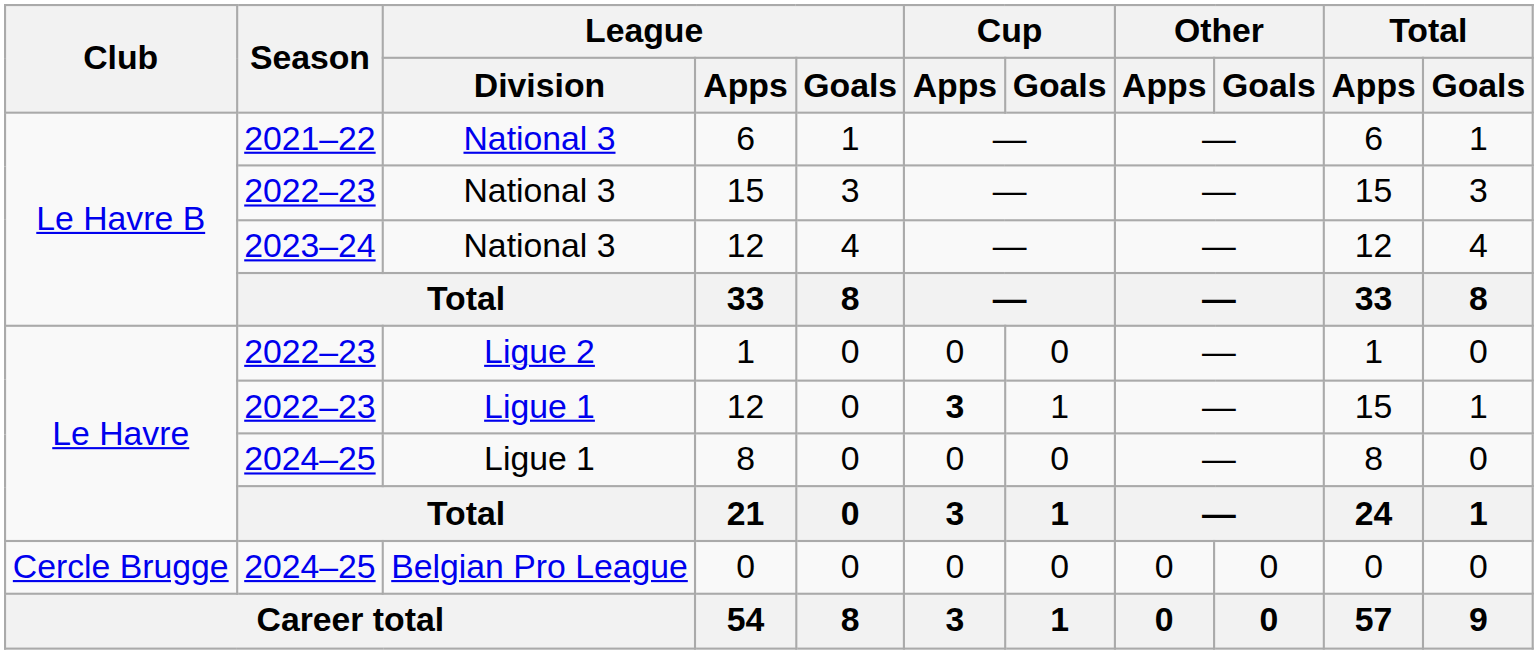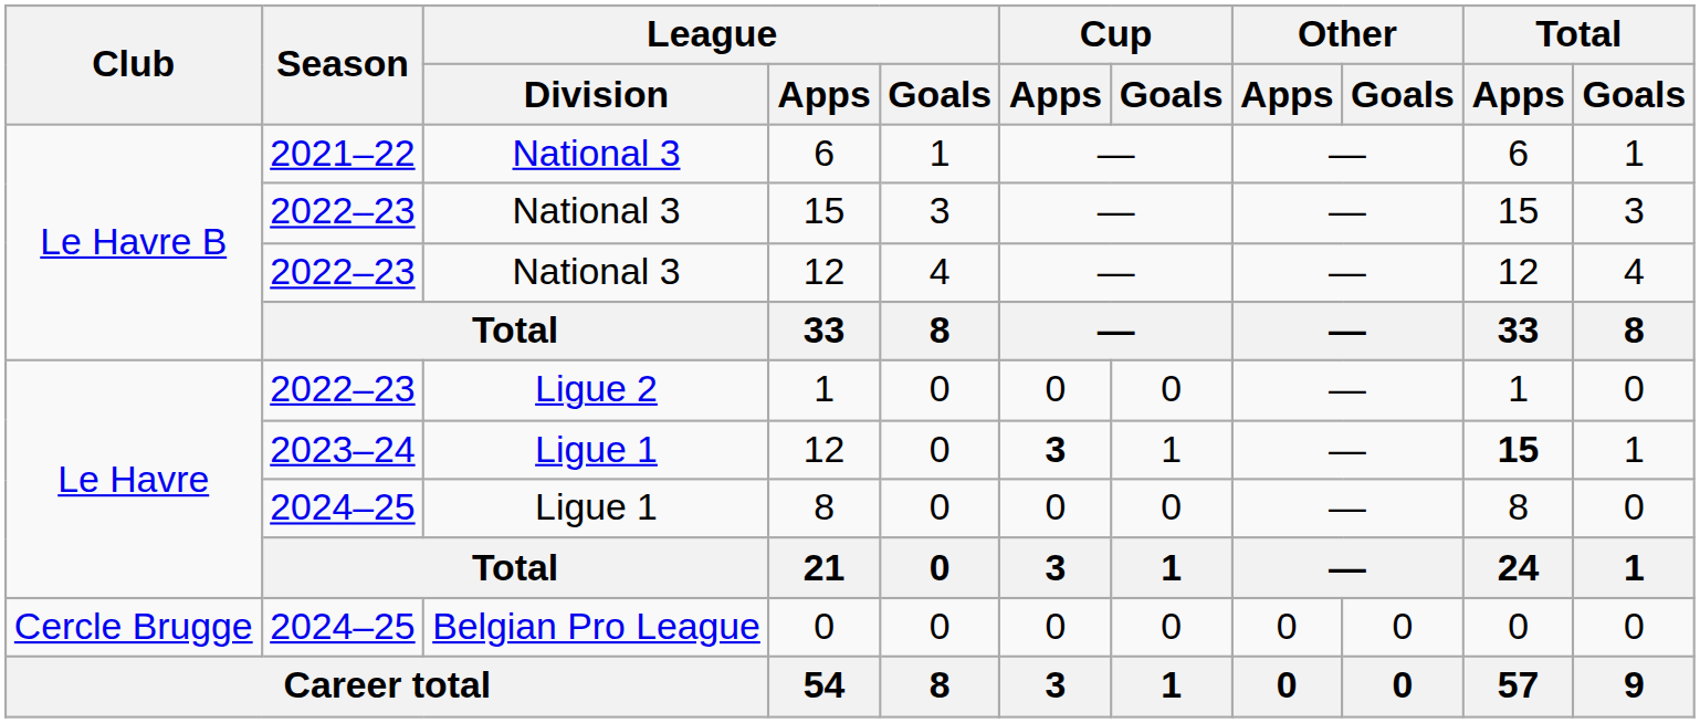 <table class="wikitable" style="text-align: center">
 <tr>
 <th rowspan="2">Club</th>
 <th rowspan="2">Season</th>
 <th colspan="3">League</th>
 <th colspan="2">Cup</th>
 <th colspan="2">Other</th>
 <th colspan="2">Total</th>
 </tr>
 <tr>
 <th>Division</th>
 <th>Apps</th>
 <th>Goals</th>
 <th>Apps</th>
 <th>Goals</th>
 <th>Apps</th>
 <th>Goals</th>
 <th>Apps</th>
 <th>Goals</th>
 </tr>
 <tr>
 <td rowspan="4"><a href='#'>Le Havre B</a></td>
 <td><a href='#'>2021–22</a></td>
 <td><a href='#'>National 3</a></td>
 <td>6</td>
 <td>1</td>
 <td colspan="2">—</td>
 <td colspan="2">—</td>
 <td>6</td>
 <td>1</td>
 </tr>
 <tr>
 <td><a href='#'>2022–23</a></td>
 <td>National 3</td>
 <td>15</td>
 <td>3</td>
 <td colspan="2">—</td>
 <td colspan="2">—</td>
 <td>15</td>
 <td>3</td>
 </tr>
 <tr>
-<td><a href='#'>2023–24</a></td>
+<td><a href='#'>2022–23</a></td>
 <td>National 3</td>
 <td>12</td>
 <td>4</td>
 <td colspan="2">—</td>
 <td colspan="2">—</td>
 <td>12</td>
 <td>4</td>
 </tr>
 <tr>
 <th colspan="2">Total</th>
 <th>33</th>
 <th>8</th>
 <th colspan="2">—</th>
 <th colspan="2">—</th>
 <th>33</th>
 <th>8</th>
 </tr>
 <tr>
 <td rowspan="4"><a href='#'>Le Havre</a></td>
 <td><a href='#'>2022–23</a></td>
 <td><a href='#'>Ligue 2</a></td>
 <td>1</td>
 <td>0</td>
 <td>0</td>
 <td>0</td>
 <td colspan="2">—</td>
 <td>1</td>
 <td>0</td>
 </tr>
 <tr>
-<td><a href='#'>2022–23</a></td>
+<td><a href='#'>2023–24</a></td>
 <td><a href='#'>Ligue 1</a></td>
 <td>12</td>
 <td>0</td>
 <td><strong>3</strong></td>
 <td>1</td>
 <td colspan="2">—</td>
-<td>15</td>
+<td><strong>15</strong></td>
 <td>1</td>
 </tr>
 <tr>
 <td><a href='#'>2024–25</a></td>
 <td>Ligue 1</td>
 <td>8</td>
 <td>0</td>
 <td>0</td>
 <td>0</td>
 <td colspan="2">—</td>
 <td>8</td>
 <td>0</td>
 </tr>
 <tr>
 <th colspan="2">Total</th>
 <th>21</th>
 <th>0</th>
 <th>3</th>
 <th>1</th>
 <th colspan="2">—</th>
 <th>24</th>
 <th>1</th>
 </tr>
 <tr>
 <td><a href='#'>Cercle Brugge</a></td>
 <td><a href='#'>2024–25</a></td>
 <td><a href='#'>Belgian Pro League</a></td>
 <td>0</td>
 <td>0</td>
 <td>0</td>
 <td>0</td>
 <td>0</td>
 <td>0</td>
 <td>0</td>
 <td>0</td>
 </tr>
 <tr>
 <th colspan="3">Career total</th>
 <th>54</th>
 <th>8</th>
 <th>3</th>
 <th>1</th>
 <th>0</th>
 <th>0</th>
 <th>57</th>
 <th>9</th>
 </tr>
 </table>
